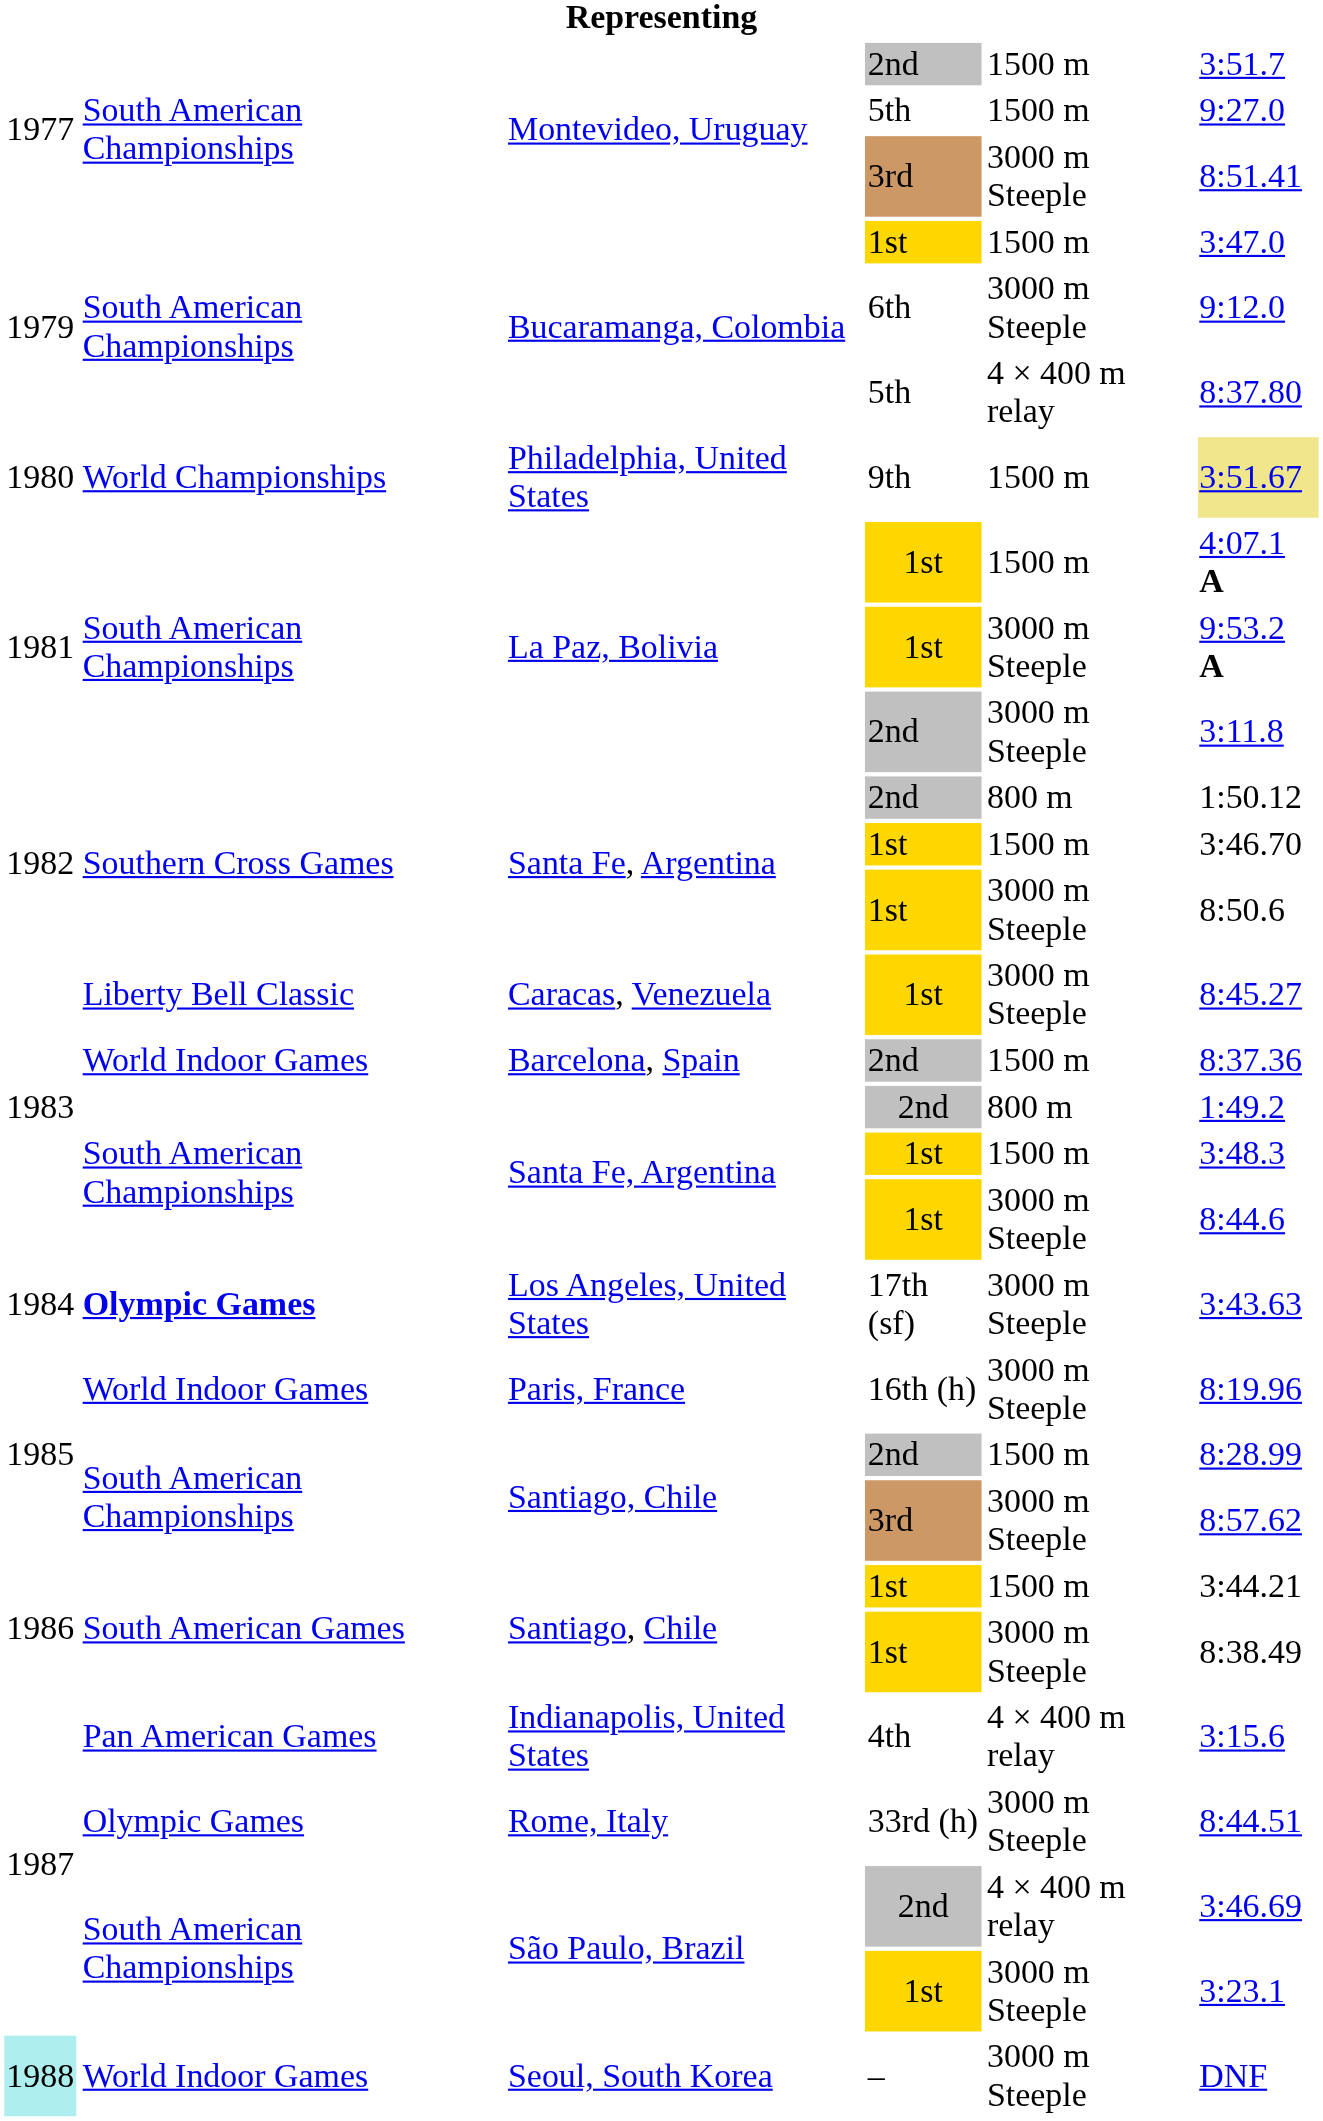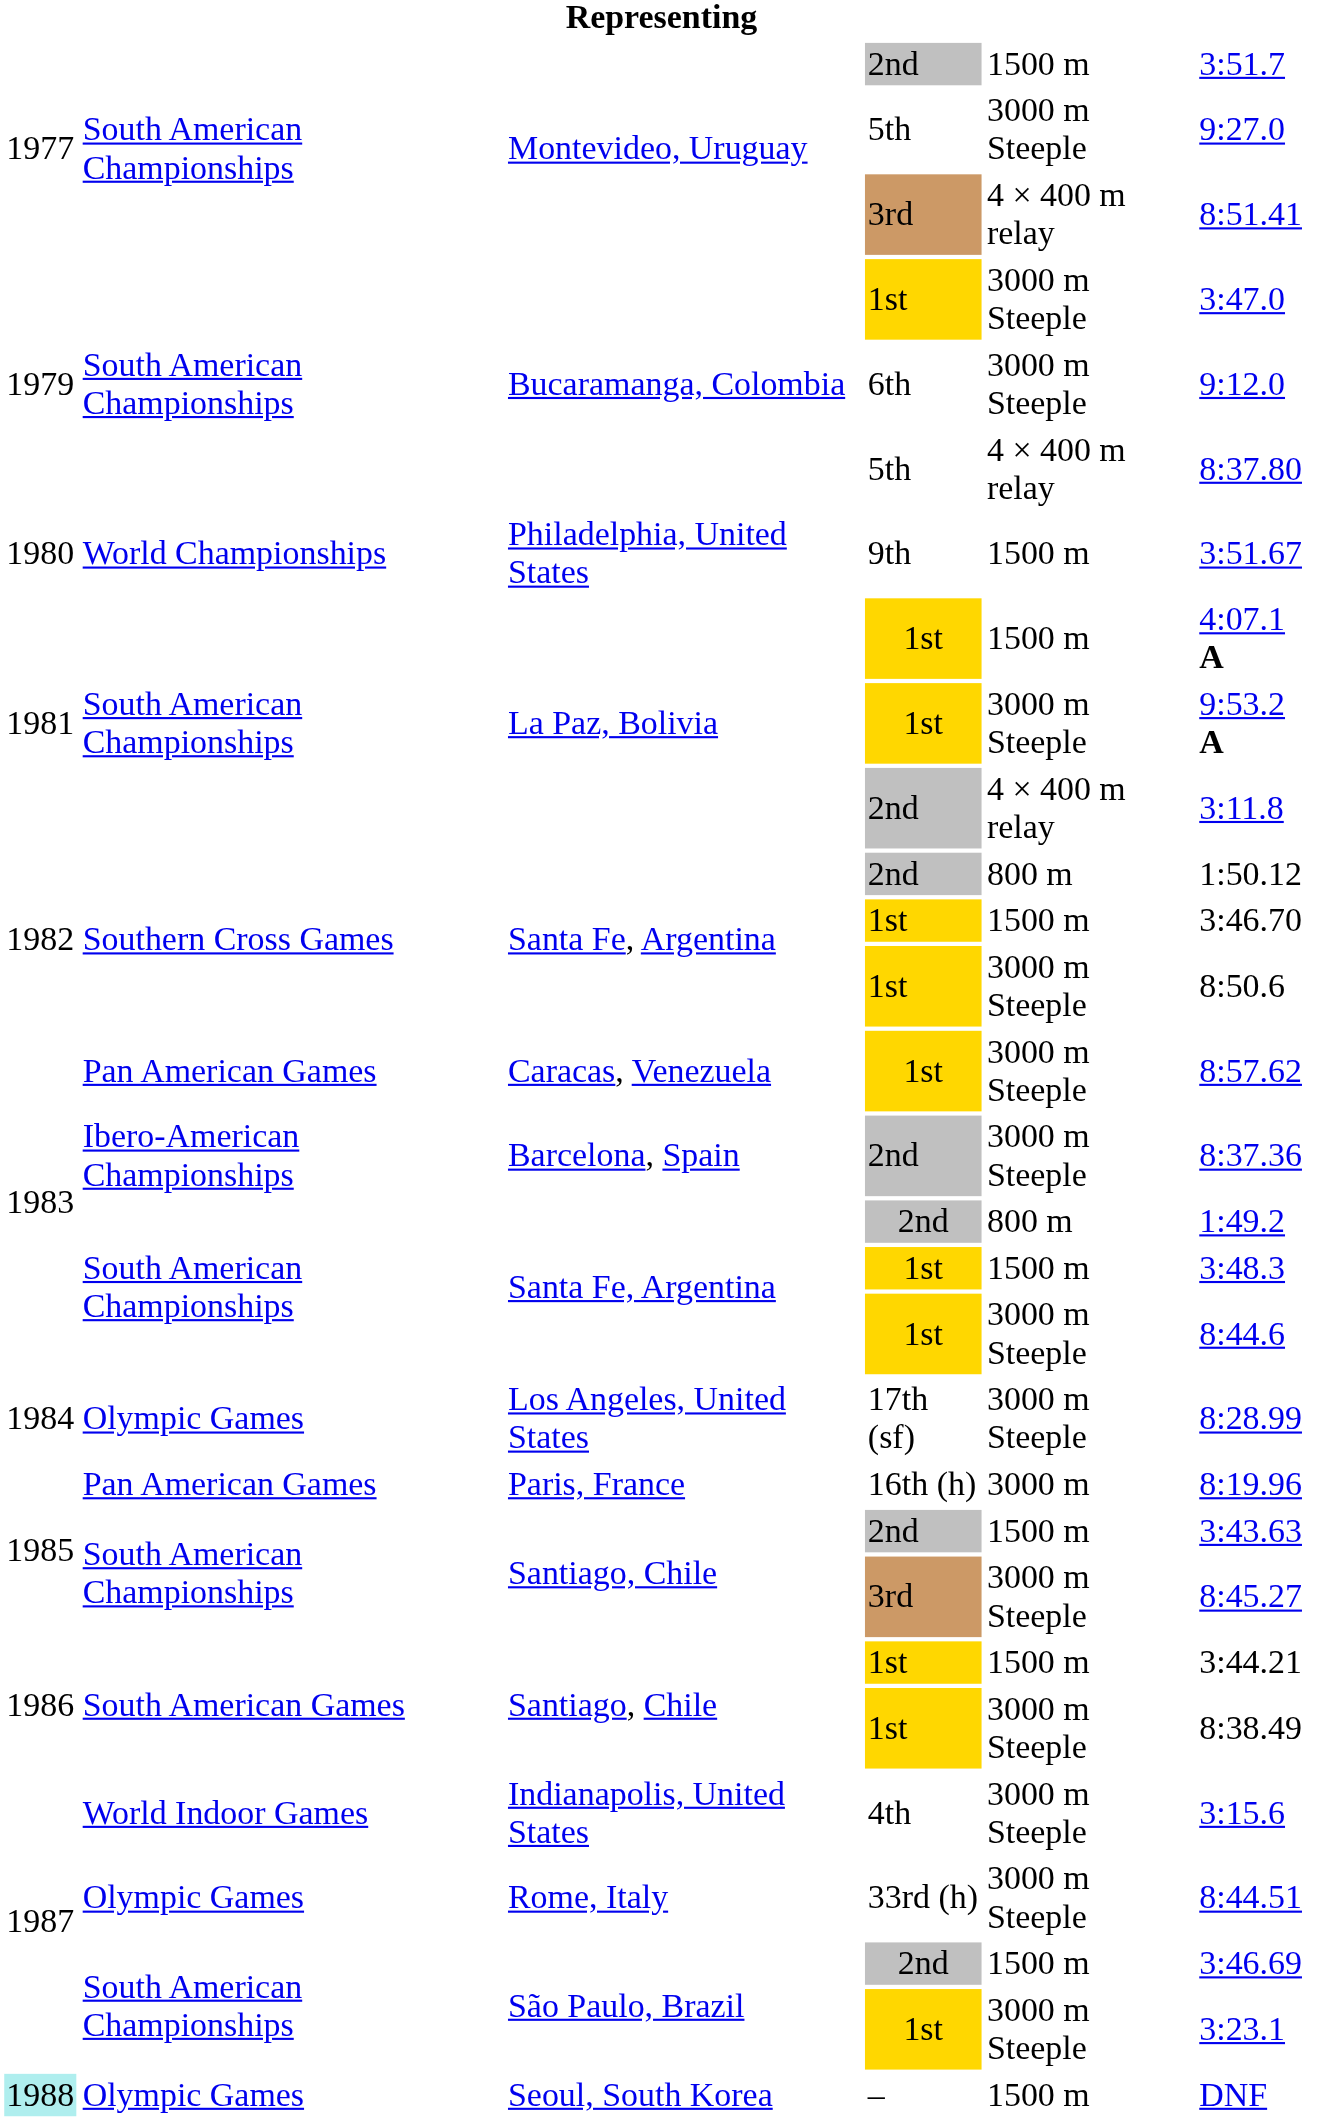 <table>
 <tr>
 <th colspan="6">Representing </th>
 </tr>
 <tr>
 <td rowspan=3>1977</td>
 <td rowspan=3><a href='#'>South American Championships</a></td>
 <td rowspan=3><a href='#'>Montevideo, Uruguay</a></td>
 <td bgcolor="silver">2nd</td>
 <td>1500 m</td>
 <td><a href='#'>3:51.7</a></td>
 </tr>
 <tr>
 <td>5th</td>
-<td>1500 m</td>
+<td>3000 m Steeple</td>
 <td><a href='#'>9:27.0</a></td>
 </tr>
 <tr>
 <td bgcolor=cc9966>3rd</td>
-<td>3000 m Steeple</td>
+<td>4 × 400 m relay</td>
 <td><a href='#'>8:51.41</a></td>
 </tr>
 <tr>
 <td rowspan=3>1979</td>
 <td rowspan=3><a href='#'>South American Championships</a></td>
 <td rowspan=3><a href='#'>Bucaramanga, Colombia</a></td>
 <td bgcolor="gold">1st</td>
-<td>1500 m</td>
+<td>3000 m Steeple</td>
 <td><a href='#'>3:47.0</a></td>
 </tr>
 <tr>
 <td>6th</td>
 <td>3000 m Steeple</td>
 <td><a href='#'>9:12.0</a></td>
 </tr>
 <tr>
 <td>5th</td>
 <td>4 × 400 m relay</td>
 <td><a href='#'>8:37.80</a></td>
 </tr>
 <tr>
 <td>1980</td>
 <td><a href='#'>World Championships</a></td>
 <td><a href='#'>Philadelphia, United States</a></td>
 <td>9th</td>
 <td>1500 m</td>
-<td style="background: khaki;"><a href='#'>3:51.67</a></td>
+<td><a href='#'>3:51.67</a></td>
 </tr>
 <tr>
 <td rowspan=3>1981</td>
 <td rowspan=3><a href='#'>South American Championships</a></td>
 <td rowspan=3><a href='#'>La Paz, Bolivia</a></td>
 <td bgcolor="gold" align="center">1st</td>
 <td>1500 m</td>
 <td><a href='#'>4:07.1</a> <strong>A</strong></td>
 </tr>
 <tr>
 <td bgcolor="gold" align="center">1st</td>
 <td>3000 m Steeple</td>
 <td><a href='#'>9:53.2</a> <strong>A</strong></td>
 </tr>
 <tr>
 <td bgcolor=silver>2nd</td>
-<td>3000 m Steeple</td>
+<td>4 × 400 m relay</td>
 <td><a href='#'>3:11.8</a></td>
 </tr>
 <tr>
 <td rowspan = "3">1982</td>
 <td rowspan = "3"><a href='#'>Southern Cross Games</a></td>
 <td rowspan = "3"><a href='#'>Santa Fe</a>, <a href='#'>Argentina</a></td>
 <td bgcolor=silver>2nd</td>
 <td>800 m</td>
 <td>1:50.12</td>
 </tr>
 <tr>
 <td bgcolor=gold>1st</td>
 <td>1500 m</td>
 <td>3:46.70</td>
 </tr>
 <tr>
 <td bgcolor=gold>1st</td>
 <td>3000 m Steeple</td>
 <td>8:50.6</td>
 </tr>
 <tr>
 <td rowspan=5>1983</td>
-<td><a href='#'>Liberty Bell Classic</a></td>
+<td><a href='#'>Pan American Games</a></td>
 <td><a href='#'>Caracas</a>, <a href='#'>Venezuela</a></td>
 <td bgcolor="gold" align="center">1st</td>
 <td>3000 m Steeple</td>
-<td><a href='#'>8:45.27</a></td>
+<td><a href='#'>8:57.62</a></td>
 </tr>
 <tr>
-<td><a href='#'>World Indoor Games</a></td>
+<td><a href='#'>Ibero-American Championships</a></td>
 <td><a href='#'>Barcelona</a>, <a href='#'>Spain</a></td>
 <td bgcolor=silver>2nd</td>
-<td>1500 m</td>
+<td>3000 m Steeple</td>
 <td><a href='#'>8:37.36</a></td>
 </tr>
 <tr>
 <td rowspan=3><a href='#'>South American Championships</a></td>
 <td rowspan=3><a href='#'>Santa Fe, Argentina</a></td>
 <td bgcolor="silver" align="center">2nd</td>
 <td>800 m</td>
 <td><a href='#'>1:49.2</a></td>
 </tr>
 <tr>
 <td bgcolor="gold" align="center">1st</td>
 <td>1500 m</td>
 <td><a href='#'>3:48.3</a></td>
 </tr>
 <tr>
 <td bgcolor="gold" align="center">1st</td>
 <td>3000 m Steeple</td>
 <td><a href='#'>8:44.6</a></td>
 </tr>
 <tr>
 <td>1984</td>
-<td><strong><a href='#'>Olympic Games</a></strong></td>
+<td><a href='#'>Olympic Games</a></td>
 <td><a href='#'>Los Angeles, United States</a></td>
 <td>17th (sf)</td>
 <td>3000 m Steeple</td>
-<td><a href='#'>3:43.63</a></td>
+<td><a href='#'>8:28.99</a></td>
 </tr>
 <tr>
 <td rowspan=3>1985</td>
-<td><a href='#'>World Indoor Games</a></td>
+<td><a href='#'>Pan American Games</a></td>
 <td><a href='#'>Paris, France</a></td>
 <td>16th (h)</td>
-<td>3000 m Steeple</td>
+<td>3000 m</td>
 <td><a href='#'>8:19.96</a></td>
 </tr>
 <tr>
 <td rowspan=2><a href='#'>South American Championships</a></td>
 <td rowspan=2><a href='#'>Santiago, Chile</a></td>
 <td bgcolor="silver">2nd</td>
 <td>1500 m</td>
-<td><a href='#'>8:28.99</a></td>
+<td><a href='#'>3:43.63</a></td>
 </tr>
 <tr>
 <td bgcolor="cc9966">3rd</td>
 <td>3000 m Steeple</td>
-<td><a href='#'>8:57.62</a></td>
+<td><a href='#'>8:45.27</a></td>
 </tr>
 <tr>
 <td rowspan = "2">1986</td>
 <td rowspan = "2"><a href='#'>South American Games</a></td>
 <td rowspan = "2"><a href='#'>Santiago</a>, <a href='#'>Chile</a></td>
 <td bgcolor=gold>1st</td>
 <td>1500 m</td>
 <td>3:44.21</td>
 </tr>
 <tr>
 <td bgcolor=gold>1st</td>
 <td>3000 m Steeple</td>
 <td>8:38.49</td>
 </tr>
 <tr>
 <td rowspan=4>1987</td>
-<td><a href='#'>Pan American Games</a></td>
+<td><a href='#'>World Indoor Games</a></td>
 <td><a href='#'>Indianapolis, United States</a></td>
 <td>4th</td>
-<td>4 × 400 m relay</td>
+<td>3000 m Steeple</td>
 <td><a href='#'>3:15.6</a></td>
 </tr>
 <tr>
 <td><a href='#'>Olympic Games</a></td>
 <td><a href='#'>Rome, Italy</a></td>
 <td>33rd (h)</td>
 <td>3000 m Steeple</td>
 <td><a href='#'>8:44.51</a></td>
 </tr>
 <tr>
 <td rowspan=2><a href='#'>South American Championships</a></td>
 <td rowspan=2><a href='#'>São Paulo, Brazil</a></td>
 <td bgcolor="silver" align="center">2nd</td>
-<td>4 × 400 m relay</td>
+<td>1500 m</td>
 <td><a href='#'>3:46.69</a></td>
 </tr>
 <tr>
 <td bgcolor="gold" align="center">1st</td>
 <td>3000 m Steeple</td>
 <td><a href='#'>3:23.1</a></td>
 </tr>
 <tr>
 <td style="background: paleturquoise;">1988</td>
-<td><a href='#'>World Indoor Games</a></td>
+<td><a href='#'>Olympic Games</a></td>
 <td><a href='#'>Seoul, South Korea</a></td>
 <td>–</td>
-<td>3000 m Steeple</td>
+<td>1500 m</td>
 <td><a href='#'>DNF</a></td>
 </tr>
 </table>
